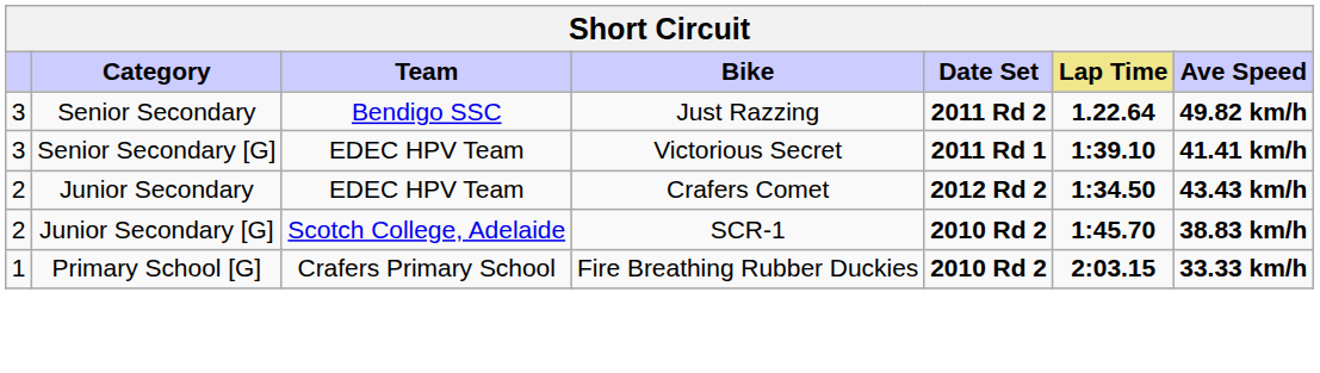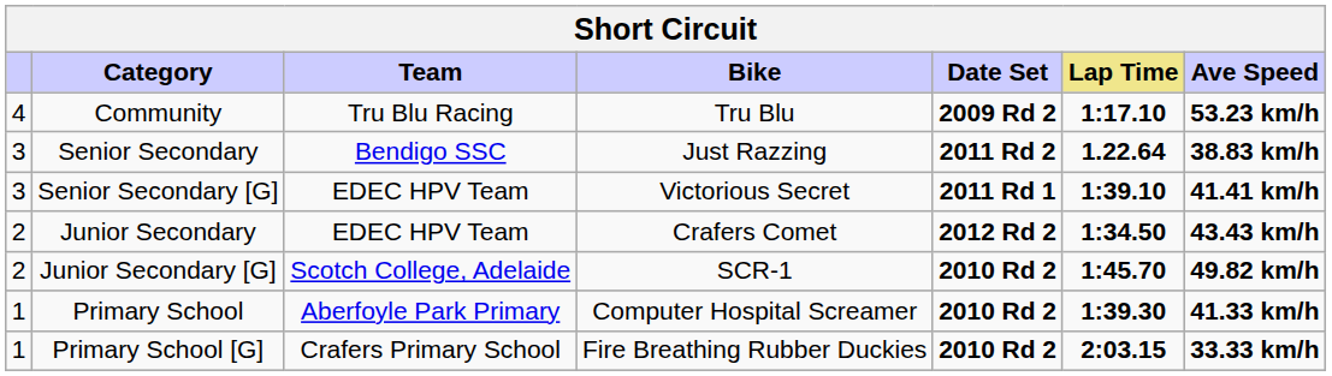 <table class="wikitable collapsible collapsed" style="font-size: 85%; text-align:center">
 <tr>
 <th colspan="7" width="500"><big>Short Circuit</big></th>
 </tr>
 <tr>
 <th style="background:#ccf"></th>
 <th style="background:#ccf">Category</th>
 <th style="background:#ccf">Team</th>
 <th style="background:#ccf">Bike</th>
 <th style="background:#ccf">Date Set</th>
 <th style="background:#f0e68c">Lap Time</th>
 <th style="background:#ccf">Ave Speed</th>
 </tr>
 <tr>
+<td>4</td>
+<td>Community</td>
+<td> Tru Blu Racing</td>
+<td>Tru Blu</td>
+<td><strong>2009 Rd 2</strong></td>
+<td><strong>1:17.10</strong></td>
+<td><strong>53.23 km/h</strong></td>
+</tr>
+<tr>
 <td>3</td>
 <td>Senior Secondary</td>
 <td> <a href='#'>Bendigo SSC</a></td>
 <td>Just Razzing</td>
 <td><strong>2011 Rd 2</strong></td>
 <td><strong>1.22.64</strong></td>
-<td><strong>49.82 km/h</strong></td>
+<td><strong>38.83 km/h</strong></td>
 </tr>
 <tr>
 <td>3</td>
 <td>Senior Secondary [G]</td>
 <td> EDEC HPV Team</td>
 <td>Victorious Secret</td>
 <td><strong>2011 Rd 1</strong></td>
 <td><strong>1:39.10</strong></td>
 <td><strong>41.41 km/h</strong></td>
 </tr>
 <tr>
 <td>2</td>
 <td>Junior Secondary</td>
 <td> EDEC HPV Team</td>
 <td>Crafers Comet</td>
 <td><strong>2012 Rd 2</strong></td>
 <td><strong>1:34.50</strong></td>
 <td><strong>43.43 km/h</strong></td>
 </tr>
 <tr>
 <td>2</td>
 <td>Junior Secondary [G]</td>
 <td> <a href='#'>Scotch College, Adelaide</a></td>
 <td>SCR-1</td>
 <td><strong>2010 Rd 2</strong></td>
 <td><strong>1:45.70</strong></td>
-<td><strong>38.83 km/h</strong></td>
+<td><strong>49.82 km/h</strong></td>
+</tr>
+<tr>
+<td>1</td>
+<td>Primary School</td>
+<td> <a href='#'>Aberfoyle Park Primary</a></td>
+<td>Computer Hospital Screamer</td>
+<td><strong>2010 Rd 2</strong></td>
+<td><strong>1:39.30</strong></td>
+<td><strong>41.33 km/h</strong></td>
 </tr>
 <tr>
 <td>1</td>
 <td>Primary School [G]</td>
 <td> Crafers Primary School</td>
 <td>Fire Breathing Rubber Duckies</td>
 <td><strong>2010 Rd 2</strong></td>
 <td><strong>2:03.15</strong></td>
 <td><strong>33.33 km/h</strong></td>
 </tr>
 </table>
